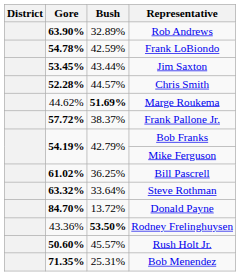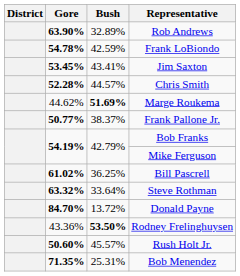 <table class="wikitable sortable">
 <tr>
 <th>District</th>
 <th>Gore</th>
 <th>Bush</th>
 <th>Representative</th>
 </tr>
 <tr align=center>
 <th></th>
 <td><strong>63.90%</strong></td>
 <td>32.89%</td>
 <td><a href='#'>Rob Andrews</a></td>
 </tr>
 <tr align=center>
 <th></th>
 <td><strong>54.78%</strong></td>
 <td>42.59%</td>
 <td><a href='#'>Frank LoBiondo</a></td>
 </tr>
 <tr align=center>
 <th></th>
 <td><strong>53.45%</strong></td>
-<td>43.44%</td>
+<td>43.41%</td>
 <td><a href='#'>Jim Saxton</a></td>
 </tr>
 <tr align=center>
 <th></th>
 <td><strong>52.28%</strong></td>
 <td>44.57%</td>
 <td><a href='#'>Chris Smith</a></td>
 </tr>
 <tr align=center>
 <th></th>
 <td>44.62%</td>
 <td><strong>51.69%</strong></td>
 <td><a href='#'>Marge Roukema</a></td>
 </tr>
 <tr align=center>
 <th></th>
-<td><strong>57.72%</strong></td>
+<td><strong>50.77%</strong></td>
 <td>38.37%</td>
 <td><a href='#'>Frank Pallone Jr.</a></td>
 </tr>
 <tr align=center>
 <th rowspan=2 ></th>
 <td rowspan=2><strong>54.19%</strong></td>
 <td rowspan=2>42.79%</td>
 <td><a href='#'>Bob Franks</a></td>
 </tr>
 <tr align=center>
 <td><a href='#'>Mike Ferguson</a></td>
 </tr>
 <tr align=center>
 <th></th>
 <td><strong>61.02%</strong></td>
 <td>36.25%</td>
 <td><a href='#'>Bill Pascrell</a></td>
 </tr>
 <tr align=center>
 <th></th>
 <td><strong>63.32%</strong></td>
 <td>33.64%</td>
 <td><a href='#'>Steve Rothman</a></td>
 </tr>
 <tr align=center>
 <th></th>
 <td><strong>84.70%</strong></td>
 <td>13.72%</td>
 <td><a href='#'>Donald Payne</a></td>
 </tr>
 <tr align=center>
 <th></th>
 <td>43.36%</td>
 <td><strong>53.50%</strong></td>
 <td><a href='#'>Rodney Frelinghuysen</a></td>
 </tr>
 <tr align=center>
 <th></th>
 <td><strong>50.60%</strong></td>
 <td>45.57%</td>
 <td><a href='#'>Rush Holt Jr.</a></td>
 </tr>
 <tr align=center>
 <th></th>
 <td><strong>71.35%</strong></td>
 <td>25.31%</td>
 <td><a href='#'>Bob Menendez</a></td>
 </tr>
 </table>
